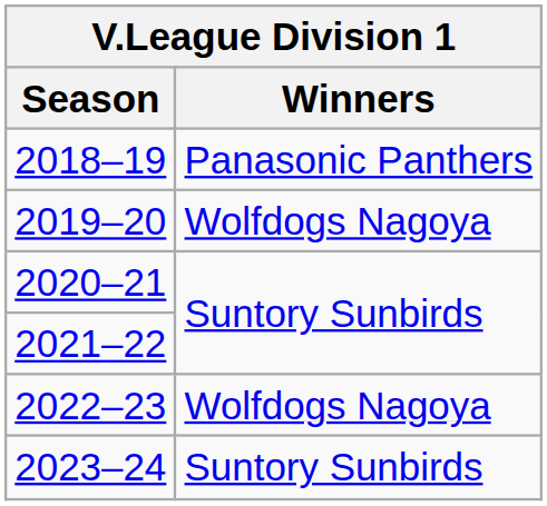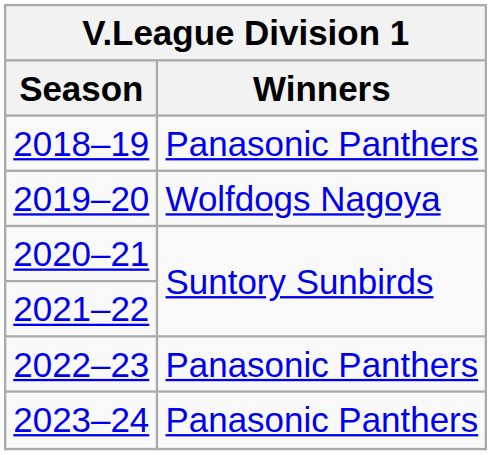 <table class="wikitable" style="font-size:95%;">
 <tr>
 <th colspan="2">V.League Division 1</th>
 </tr>
 <tr>
 <th>Season</th>
 <th>Winners</th>
 </tr>
 <tr>
 <td><a href='#'>2018–19</a></td>
 <td><a href='#'>Panasonic Panthers</a></td>
 </tr>
 <tr>
 <td><a href='#'>2019–20</a></td>
 <td><a href='#'>Wolfdogs Nagoya</a></td>
 </tr>
 <tr>
 <td><a href='#'>2020–21</a></td>
 <td rowspan="2"><a href='#'>Suntory Sunbirds</a></td>
 </tr>
 <tr>
 <td><a href='#'>2021–22</a></td>
 </tr>
 <tr>
 <td><a href='#'>2022–23</a></td>
-<td><a href='#'>Wolfdogs Nagoya</a></td>
+<td><a href='#'>Panasonic Panthers</a></td>
 </tr>
 <tr>
 <td><a href='#'>2023–24</a></td>
-<td><a href='#'>Suntory Sunbirds</a></td>
+<td><a href='#'>Panasonic Panthers</a></td>
 </tr>
 </table>
